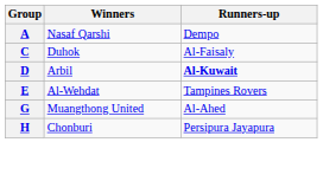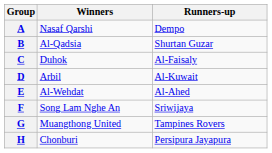 <table class="wikitable">
 <tr>
 <th>Group</th>
 <th width=175>Winners</th>
 <th width=175>Runners-up</th>
 </tr>
 <tr>
 <th><a href='#'>A</a></th>
 <td> <a href='#'>Nasaf Qarshi</a></td>
 <td> <a href='#'>Dempo</a></td>
 </tr>
 <tr>
+<th><a href='#'>B</a></th>
+<td> <a href='#'>Al-Qadsia</a></td>
+<td> <a href='#'>Shurtan Guzar</a></td>
+</tr>
+<tr>
 <th><a href='#'>C</a></th>
 <td> <a href='#'>Duhok</a></td>
 <td> <a href='#'>Al-Faisaly</a></td>
 </tr>
 <tr>
 <th><a href='#'>D</a></th>
 <td> <a href='#'>Arbil</a></td>
-<td><strong> <a href='#'>Al-Kuwait</a></strong></td>
+<td> <a href='#'>Al-Kuwait</a></td>
 </tr>
 <tr>
 <th><a href='#'>E</a></th>
 <td> <a href='#'>Al-Wehdat</a></td>
-<td> <a href='#'>Tampines Rovers</a></td>
+<td> <a href='#'>Al-Ahed</a></td>
+</tr>
+<tr>
+<th><a href='#'>F</a></th>
+<td> <a href='#'>Song Lam Nghe An</a></td>
+<td> <a href='#'>Sriwijaya</a></td>
 </tr>
 <tr>
 <th><a href='#'>G</a></th>
 <td> <a href='#'>Muangthong United</a></td>
-<td> <a href='#'>Al-Ahed</a></td>
+<td> <a href='#'>Tampines Rovers</a></td>
 </tr>
 <tr>
 <th><a href='#'>H</a></th>
 <td> <a href='#'>Chonburi</a></td>
 <td> <a href='#'>Persipura Jayapura</a></td>
 </tr>
 </table>
